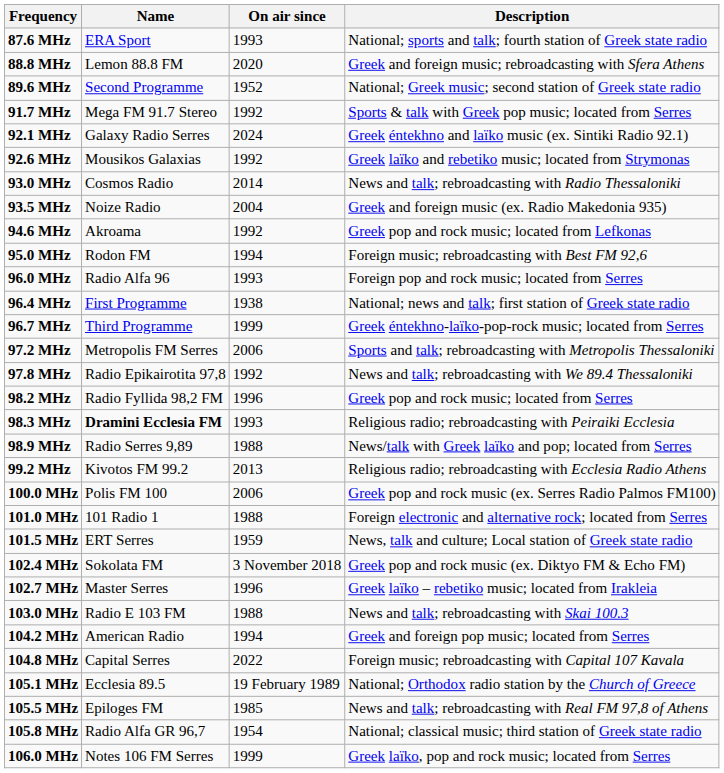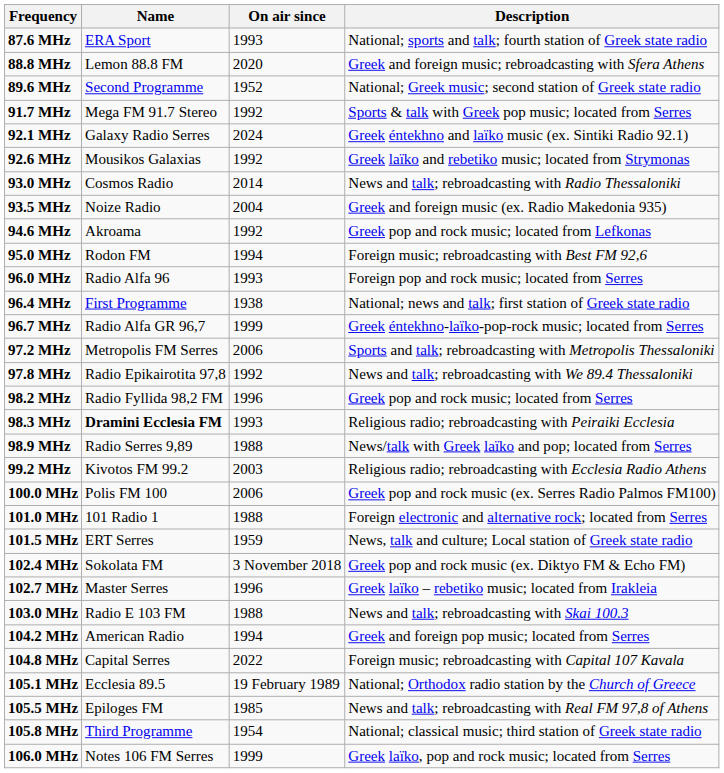 <table class="wikitable">
 <tr>
 <th>Frequency</th>
 <th>Name</th>
 <th>On air since</th>
 <th>Description</th>
 </tr>
 <tr>
 <td><strong>87.6 MHz</strong></td>
 <td><a href='#'>ERA Sport</a></td>
 <td>1993</td>
 <td>National; <a href='#'>sports</a> and <a href='#'>talk</a>; fourth station of <a href='#'>Greek state radio</a></td>
 </tr>
 <tr>
 <td><strong>88.8 MHz</strong></td>
 <td>Lemon 88.8 FM</td>
 <td>2020</td>
 <td><a href='#'>Greek</a> and foreign music; rebroadcasting with <em>Sfera Athens</em></td>
 </tr>
 <tr>
 <td><strong>89.6 MHz</strong></td>
 <td><a href='#'>Second Programme</a></td>
 <td>1952</td>
 <td>National; <a href='#'>Greek music</a>; second station of <a href='#'>Greek state radio</a></td>
 </tr>
 <tr>
 <td><strong>91.7 MHz</strong></td>
 <td>Mega FM 91.7 Stereo</td>
 <td>1992</td>
 <td><a href='#'>Sports</a> & <a href='#'>talk</a> with <a href='#'>Greek</a> pop music; located from <a href='#'>Serres</a></td>
 </tr>
 <tr>
 <td><strong>92.1 MHz</strong></td>
 <td>Galaxy Radio Serres</td>
 <td>2024</td>
 <td><a href='#'>Greek</a> <a href='#'>éntekhno</a> and <a href='#'>laïko</a> music (ex. Sintiki Radio 92.1)</td>
 </tr>
 <tr>
 <td><strong>92.6 MHz</strong></td>
 <td>Mousikos Galaxias</td>
 <td>1992</td>
 <td><a href='#'>Greek</a> <a href='#'>laïko</a> and <a href='#'>rebetiko</a> music; located from <a href='#'>Strymonas</a></td>
 </tr>
 <tr>
 <td><strong>93.0 MHz</strong></td>
 <td>Cosmos Radio</td>
 <td>2014</td>
 <td>News and <a href='#'>talk</a>; rebroadcasting with <em>Radio Thessaloniki</em></td>
 </tr>
 <tr>
 <td><strong>93.5 MHz</strong></td>
 <td>Noize Radio</td>
 <td>2004</td>
 <td><a href='#'>Greek</a> and foreign music (ex. Radio Makedonia 935)</td>
 </tr>
 <tr>
 <td><strong>94.6 MHz</strong></td>
 <td>Akroama</td>
 <td>1992</td>
 <td><a href='#'>Greek</a> pop and rock music; located from <a href='#'>Lefkonas</a></td>
 </tr>
 <tr>
 <td><strong>95.0 MHz</strong></td>
 <td>Rodon FM</td>
 <td>1994</td>
 <td>Foreign music; rebroadcasting with <em>Best FM 92,6</em></td>
 </tr>
 <tr>
 <td><strong>96.0 MHz</strong></td>
 <td>Radio Alfa 96</td>
 <td>1993</td>
 <td>Foreign pop and rock music; located from <a href='#'>Serres</a></td>
 </tr>
 <tr>
 <td><strong>96.4 MHz</strong></td>
 <td><a href='#'>First Programme</a></td>
 <td>1938</td>
 <td>National; news and <a href='#'>talk</a>; first station of <a href='#'>Greek state radio</a></td>
 </tr>
 <tr>
 <td><strong>96.7 MHz</strong></td>
-<td><a href='#'>Third Programme</a></td>
+<td>Radio Alfa GR 96,7</td>
 <td>1999</td>
 <td><a href='#'>Greek</a> <a href='#'>éntekhno</a>-<a href='#'>laïko</a>-pop-rock music; located from <a href='#'>Serres</a></td>
 </tr>
 <tr>
 <td><strong>97.2 MHz</strong></td>
 <td>Metropolis FM Serres</td>
 <td>2006</td>
 <td><a href='#'>Sports</a> and <a href='#'>talk</a>; rebroadcasting with <em>Metropolis Thessaloniki</em></td>
 </tr>
 <tr>
 <td><strong>97.8 MHz</strong></td>
 <td>Radio Epikairotita 97,8</td>
 <td>1992</td>
 <td>News and <a href='#'>talk</a>; rebroadcasting with <em>We 89.4 Thessaloniki</em></td>
 </tr>
 <tr>
 <td><strong>98.2 MHz</strong></td>
 <td>Radio Fyllida 98,2 FM</td>
 <td>1996</td>
 <td><a href='#'>Greek</a> pop and rock music; located from <a href='#'>Serres</a></td>
 </tr>
 <tr>
 <td><strong>98.3 MHz</strong></td>
 <td><strong>Dramini Ecclesia FM</strong></td>
 <td>1993</td>
 <td>Religious radio; rebroadcasting with <em>Peiraiki Ecclesia</em></td>
 </tr>
 <tr>
 <td><strong>98.9 MHz</strong></td>
 <td>Radio Serres 9,89</td>
 <td>1988</td>
 <td>News/<a href='#'>talk</a> with <a href='#'>Greek</a> <a href='#'>laïko</a> and pop; located from <a href='#'>Serres</a></td>
 </tr>
 <tr>
 <td><strong>99.2 MHz</strong></td>
 <td>Kivotos FM 99.2</td>
-<td>2013</td>
+<td>2003</td>
 <td>Religious radio; rebroadcasting with <em>Ecclesia Radio Athens</em></td>
 </tr>
 <tr>
 <td><strong>100.0 MHz</strong></td>
 <td>Polis FM 100</td>
 <td>2006</td>
 <td><a href='#'>Greek</a> pop and rock music (ex. Serres Radio Palmos FM100)</td>
 </tr>
 <tr>
 <td><strong>101.0 MHz</strong></td>
 <td>101 Radio 1</td>
 <td>1988</td>
 <td>Foreign <a href='#'>electronic</a> and <a href='#'>alternative rock</a>; located from <a href='#'>Serres</a></td>
 </tr>
 <tr>
 <td><strong>101.5 MHz</strong></td>
 <td>ERT Serres</td>
 <td>1959</td>
 <td>News, <a href='#'>talk</a> and culture; Local station of <a href='#'>Greek state radio</a></td>
 </tr>
 <tr>
 <td><strong>102.4 MHz</strong></td>
 <td>Sokolata FM</td>
 <td>3 November 2018</td>
 <td><a href='#'>Greek</a> pop and rock music (ex. Diktyo FM & Echo FM)</td>
 </tr>
 <tr>
 <td><strong>102.7 MHz</strong></td>
 <td>Master Serres</td>
 <td>1996</td>
 <td><a href='#'>Greek</a> <a href='#'>laïko</a> – <a href='#'>rebetiko</a> music; located from <a href='#'>Irakleia</a></td>
 </tr>
 <tr>
 <td><strong>103.0 MHz</strong></td>
 <td>Radio E 103 FM</td>
 <td>1988</td>
 <td>News and <a href='#'>talk</a>; rebroadcasting with <em><a href='#'>Skai 100.3</a></em></td>
 </tr>
 <tr>
 <td><strong>104.2 MHz</strong></td>
 <td>American Radio</td>
 <td>1994</td>
 <td><a href='#'>Greek</a> and foreign pop music; located from <a href='#'>Serres</a></td>
 </tr>
 <tr>
 <td><strong>104.8 MHz</strong></td>
 <td>Capital Serres</td>
 <td>2022</td>
 <td>Foreign music; rebroadcasting with <em>Capital 107 Kavala</em></td>
 </tr>
 <tr>
 <td><strong>105.1 MHz</strong></td>
 <td>Ecclesia 89.5</td>
 <td>19 February 1989</td>
 <td>National; <a href='#'>Orthodox</a> radio station by the <em><a href='#'>Church of Greece</a></em></td>
 </tr>
 <tr>
 <td><strong>105.5 MHz</strong></td>
 <td>Epiloges FM</td>
 <td>1985</td>
 <td>News and <a href='#'>talk</a>; rebroadcasting with <em>Real FM 97,8 of Athens</em></td>
 </tr>
 <tr>
 <td><strong>105.8 MHz</strong></td>
-<td>Radio Alfa GR 96,7</td>
+<td><a href='#'>Third Programme</a></td>
 <td>1954</td>
 <td>National; classical music; third station of <a href='#'>Greek state radio</a></td>
 </tr>
 <tr>
 <td><strong>106.0 MHz</strong></td>
 <td>Notes 106 FM Serres</td>
 <td>1999</td>
 <td><a href='#'>Greek</a> <a href='#'>laïko</a>, pop and rock music; located from <a href='#'>Serres</a></td>
 </tr>
 </table>
